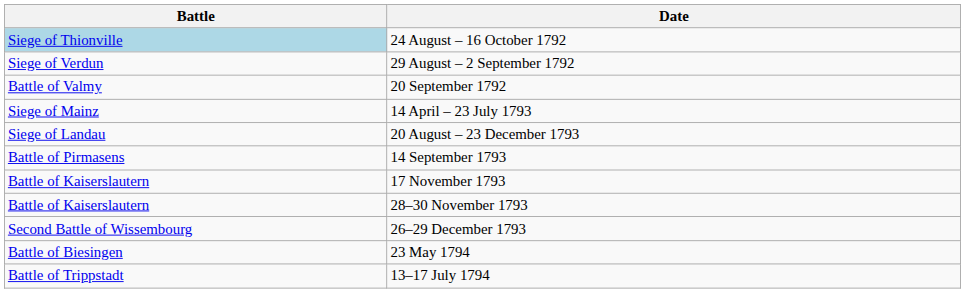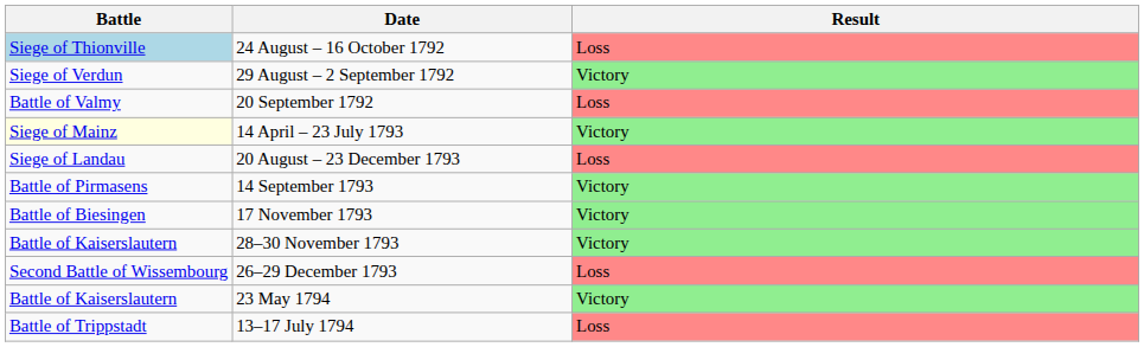 <table class="wikitable">
 <tr>
 <th>Battle</th>
 <th>Date</th>
+<th>Result</th>
 </tr>
 <tr>
 <td width="20%" style="background: lightblue;"><a href='#'>Siege of Thionville</a></td>
 <td width="30%">24 August – 16 October 1792</td>
+<td width="50%" style="background:#F88">Loss</td>
 </tr>
 <tr>
 <td><a href='#'>Siege of Verdun</a></td>
 <td>29 August – 2 September 1792</td>
+<td style="background:lightgreen">Victory</td>
 </tr>
 <tr>
 <td><a href='#'>Battle of Valmy</a></td>
 <td>20 September 1792</td>
+<td style="background:#F88">Loss</td>
 </tr>
 <tr>
-<td><a href='#'>Siege of Mainz</a></td>
+<td style="background: lightyellow;"><a href='#'>Siege of Mainz</a></td>
 <td>14 April – 23 July 1793</td>
+<td style="background:lightgreen">Victory</td>
 </tr>
 <tr>
 <td><a href='#'>Siege of Landau</a></td>
 <td>20 August – 23 December 1793</td>
+<td style="background:#F88">Loss</td>
 </tr>
 <tr>
 <td><a href='#'>Battle of Pirmasens</a></td>
 <td>14 September 1793</td>
+<td style="background:lightgreen">Victory</td>
 </tr>
 <tr>
-<td><a href='#'>Battle of Kaiserslautern</a></td>
+<td><a href='#'>Battle of Biesingen</a></td>
 <td>17 November 1793</td>
+<td style="background:lightgreen">Victory</td>
 </tr>
 <tr>
 <td><a href='#'>Battle of Kaiserslautern</a></td>
 <td>28–30 November 1793</td>
+<td style="background:lightgreen">Victory</td>
 </tr>
 <tr>
 <td><a href='#'>Second Battle of Wissembourg</a></td>
 <td>26–29 December 1793</td>
+<td style="background:#F88">Loss</td>
 </tr>
 <tr>
-<td><a href='#'>Battle of Biesingen</a></td>
+<td><a href='#'>Battle of Kaiserslautern</a></td>
 <td>23 May 1794</td>
+<td style="background:lightgreen">Victory</td>
 </tr>
 <tr>
 <td><a href='#'>Battle of Trippstadt</a></td>
 <td>13–17 July 1794</td>
+<td style="background:#F88">Loss</td>
 </tr>
 </table>
